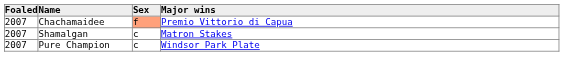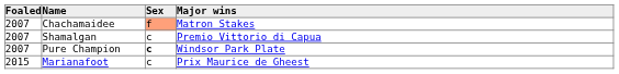 <table border="1" cellpadding="0" style="border-collapse: collapse; font-size:90%">
 <tr bgcolor="#eeeeee">
 <td width="35px"><strong>Foaled</strong></td>
 <td width="120px"><strong>Name</strong></td>
 <td width="35px"><strong>Sex</strong></td>
 <td width="510px"><strong>Major wins</strong></td>
 </tr>
 <tr>
 <td>2007</td>
 <td>Chachamaidee</td>
 <td style="background: lightsalmon;">f</td>
-<td><a href='#'>Premio Vittorio di Capua</a></td>
+<td><a href='#'>Matron Stakes</a></td>
 </tr>
 <tr>
 <td>2007</td>
 <td>Shamalgan</td>
 <td>c</td>
-<td><a href='#'>Matron Stakes</a></td>
+<td><a href='#'>Premio Vittorio di Capua</a></td>
 </tr>
 <tr>
 <td>2007</td>
 <td>Pure Champion</td>
-<td>c</td>
+<td><strong>c</strong></td>
 <td><a href='#'>Windsor Park Plate</a></td>
 </tr>
+<tr>
+<td>2015</td>
+<td><a href='#'>Marianafoot</a></td>
+<td>c</td>
+<td><a href='#'>Prix Maurice de Gheest</a></td>
+</tr>
 </table>
